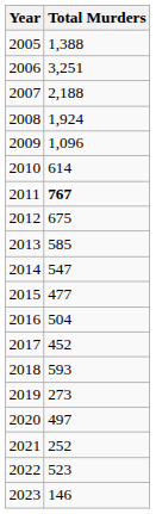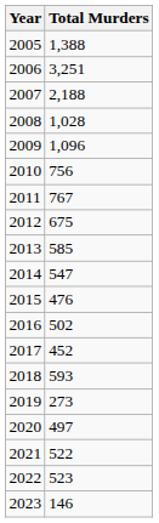 <table class="wikitable sortable static-row-numbers static-row-header-text">
 <tr>
 <th>Year</th>
 <th>Total Murders</th>
 </tr>
 <tr>
 <td>2005</td>
 <td>1,388</td>
 </tr>
 <tr>
 <td>2006</td>
 <td>3,251</td>
 </tr>
 <tr>
 <td>2007</td>
 <td>2,188</td>
 </tr>
 <tr>
 <td>2008</td>
-<td>1,924</td>
+<td>1,028</td>
 </tr>
 <tr>
 <td>2009</td>
 <td>1,096</td>
 </tr>
 <tr>
 <td>2010</td>
-<td>614</td>
+<td>756</td>
 </tr>
 <tr>
 <td>2011</td>
-<td><strong>767</strong></td>
+<td>767</td>
 </tr>
 <tr>
 <td>2012</td>
 <td>675</td>
 </tr>
 <tr>
 <td>2013</td>
 <td>585</td>
 </tr>
 <tr>
 <td>2014</td>
 <td>547</td>
 </tr>
 <tr>
 <td>2015</td>
-<td>477</td>
+<td>476</td>
 </tr>
 <tr>
 <td>2016</td>
-<td>504</td>
+<td>502</td>
 </tr>
 <tr>
 <td>2017</td>
 <td>452</td>
 </tr>
 <tr>
 <td>2018</td>
 <td>593</td>
 </tr>
 <tr>
 <td>2019</td>
 <td>273</td>
 </tr>
 <tr>
 <td>2020</td>
 <td>497</td>
 </tr>
 <tr>
 <td>2021</td>
-<td>252</td>
+<td>522</td>
 </tr>
 <tr>
 <td>2022</td>
 <td>523</td>
 </tr>
 <tr>
 <td>2023</td>
 <td>146</td>
 </tr>
 </table>
